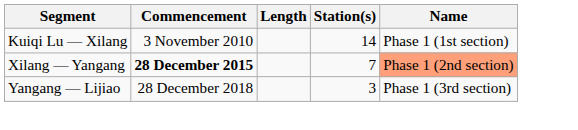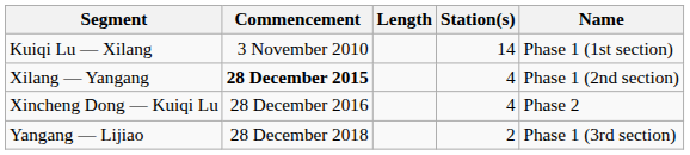 <table class="wikitable" style="border-collapse: collapse; text-align: right;">
 <tr>
 <th>Segment</th>
 <th>Commencement</th>
 <th>Length</th>
 <th>Station(s)</th>
 <th>Name</th>
 </tr>
 <tr>
 <td style="text-align: left;">Kuiqi Lu — Xilang</td>
 <td>3 November 2010</td>
 <td></td>
 <td>14</td>
 <td style="text-align: left;">Phase 1 (1st section)</td>
 </tr>
 <tr>
 <td style="text-align: left;">Xilang — Yangang</td>
 <td><strong>28 December 2015</strong></td>
 <td></td>
-<td>7</td>
-<td style="background: lightsalmon; text-align: left;">Phase 1 (2nd section)</td>
+<td>4</td>
+<td style="text-align: left;">Phase 1 (2nd section)</td>
+</tr>
+<tr>
+<td style="text-align: left;">Xincheng Dong — Kuiqi Lu</td>
+<td>28 December 2016</td>
+<td></td>
+<td>4</td>
+<td style="text-align: left;">Phase 2</td>
 </tr>
 <tr>
 <td style="text-align: left;">Yangang — Lijiao</td>
 <td>28 December 2018</td>
 <td></td>
-<td>3</td>
+<td>2</td>
 <td style="text-align: left;">Phase 1 (3rd section)</td>
 </tr>
 </table>
